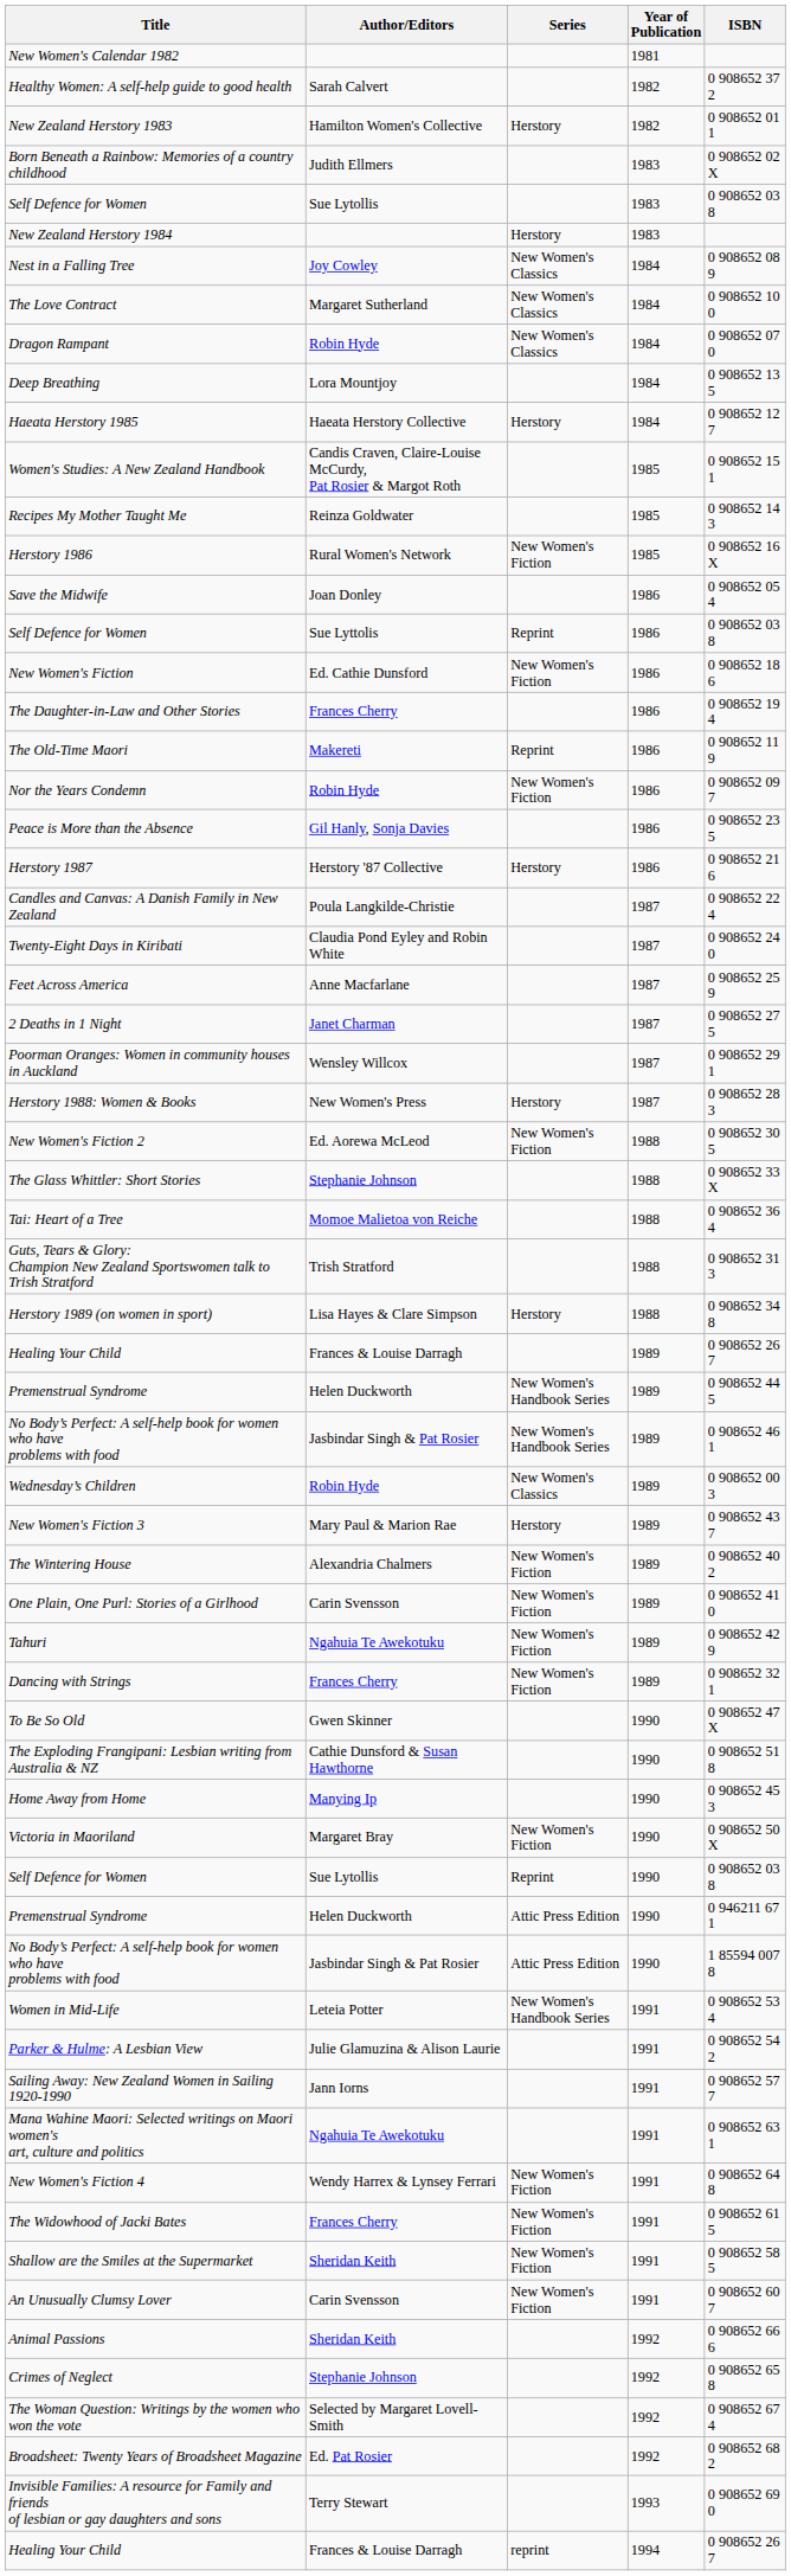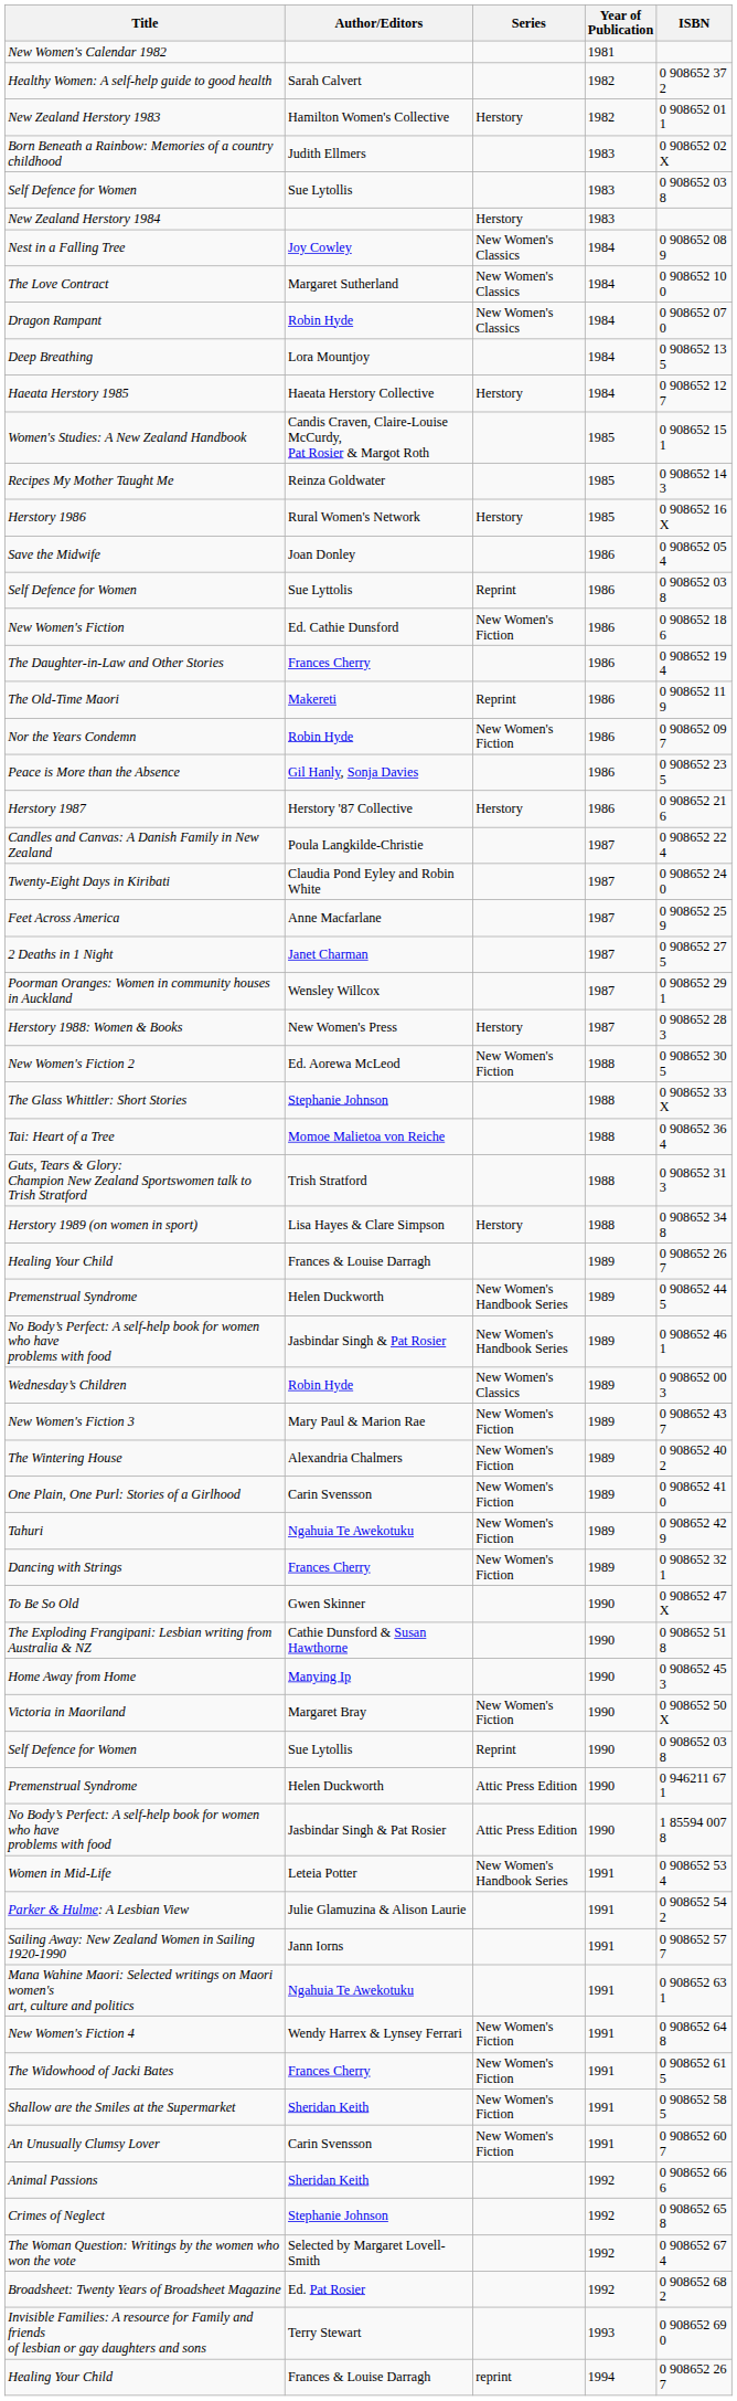 <table class="wikitable">
 <tr>
 <th>Title</th>
 <th>Author/Editors</th>
 <th>Series</th>
 <th>Year of<br>Publication</th>
 <th>ISBN</th>
 </tr>
 <tr>
 <td><em>New Women's Calendar 1982</em></td>
 <td></td>
 <td></td>
 <td>1981</td>
 <td></td>
 </tr>
 <tr>
 <td><em>Healthy Women: A self-help guide to good health</em></td>
 <td>Sarah Calvert</td>
 <td></td>
 <td>1982</td>
 <td>0 908652 37 2</td>
 </tr>
 <tr>
 <td><em>New Zealand Herstory 1983</em></td>
 <td>Hamilton Women's Collective</td>
 <td>Herstory</td>
 <td>1982</td>
 <td>0 908652 01 1</td>
 </tr>
 <tr>
 <td><em>Born Beneath a Rainbow: Memories of a country childhood</em></td>
 <td>Judith Ellmers</td>
 <td></td>
 <td>1983</td>
 <td>0 908652 02 X</td>
 </tr>
 <tr>
 <td><em>Self Defence for Women</em></td>
 <td>Sue Lytollis</td>
 <td></td>
 <td>1983</td>
 <td>0 908652 03 8</td>
 </tr>
 <tr>
 <td><em>New Zealand Herstory 1984</em></td>
 <td></td>
 <td>Herstory</td>
 <td>1983</td>
 <td></td>
 </tr>
 <tr>
 <td><em>Nest in a Falling Tree</em></td>
 <td><a href='#'>Joy Cowley</a></td>
 <td>New Women's Classics</td>
 <td>1984</td>
 <td>0 908652 08 9</td>
 </tr>
 <tr>
 <td><em>The Love Contract</em></td>
 <td>Margaret Sutherland</td>
 <td>New Women's Classics</td>
 <td>1984</td>
 <td>0 908652 10 0</td>
 </tr>
 <tr>
 <td><em>Dragon Rampant</em></td>
 <td><a href='#'>Robin Hyde</a></td>
 <td>New Women's Classics</td>
 <td>1984</td>
 <td>0 908652 07 0</td>
 </tr>
 <tr>
 <td><em>Deep Breathing</em></td>
 <td>Lora Mountjoy</td>
 <td></td>
 <td>1984</td>
 <td>0 908652 13 5</td>
 </tr>
 <tr>
 <td><em>Haeata Herstory 1985</em></td>
 <td>Haeata Herstory Collective</td>
 <td>Herstory</td>
 <td>1984</td>
 <td>0 908652 12 7</td>
 </tr>
 <tr>
 <td><em>Women's Studies: A New Zealand Handbook</em></td>
 <td>Candis Craven, Claire-Louise McCurdy,<br><a href='#'>Pat Rosier</a> & Margot Roth</td>
 <td></td>
 <td>1985</td>
 <td>0 908652 15 1</td>
 </tr>
 <tr>
 <td><em>Recipes My Mother Taught Me</em></td>
 <td>Reinza Goldwater</td>
 <td></td>
 <td>1985</td>
 <td>0 908652 14 3</td>
 </tr>
 <tr>
 <td><em>Herstory 1986</em></td>
 <td>Rural Women's Network</td>
-<td>New Women's Fiction</td>
+<td>Herstory</td>
 <td>1985</td>
 <td>0 908652 16 X</td>
 </tr>
 <tr>
 <td><em>Save the Midwife</em></td>
 <td>Joan Donley</td>
 <td></td>
 <td>1986</td>
 <td>0 908652 05 4</td>
 </tr>
 <tr>
 <td><em>Self Defence for Women</em></td>
 <td>Sue Lyttolis</td>
 <td>Reprint</td>
 <td>1986</td>
 <td>0 908652 03 8</td>
 </tr>
 <tr>
 <td><em>New Women's Fiction</em></td>
 <td>Ed. Cathie Dunsford</td>
 <td>New Women's Fiction</td>
 <td>1986</td>
 <td>0 908652 18 6</td>
 </tr>
 <tr>
 <td><em>The Daughter-in-Law and Other Stories</em></td>
 <td><a href='#'>Frances Cherry</a></td>
 <td></td>
 <td>1986</td>
 <td>0 908652 19 4</td>
 </tr>
 <tr>
 <td><em>The Old-Time Maori</em></td>
 <td><a href='#'>Makereti</a></td>
 <td>Reprint</td>
 <td>1986</td>
 <td>0 908652 11 9</td>
 </tr>
 <tr>
 <td><em>Nor the Years Condemn</em></td>
 <td><a href='#'>Robin Hyde</a></td>
 <td>New Women's Fiction</td>
 <td>1986</td>
 <td>0 908652 09 7</td>
 </tr>
 <tr>
 <td><em>Peace is More than the Absence</em></td>
 <td><a href='#'>Gil Hanly</a>, <a href='#'>Sonja Davies</a></td>
 <td></td>
 <td>1986</td>
 <td>0 908652 23 5</td>
 </tr>
 <tr>
 <td><em>Herstory 1987</em></td>
 <td>Herstory '87 Collective</td>
 <td>Herstory</td>
 <td>1986</td>
 <td>0 908652 21 6</td>
 </tr>
 <tr>
 <td><em>Candles and Canvas: A Danish Family in New Zealand</em></td>
 <td>Poula Langkilde-Christie</td>
 <td></td>
 <td>1987</td>
 <td>0 908652 22 4</td>
 </tr>
 <tr>
 <td><em>Twenty-Eight Days in Kiribati</em></td>
 <td>Claudia Pond Eyley and Robin White</td>
 <td></td>
 <td>1987</td>
 <td>0 908652 24 0</td>
 </tr>
 <tr>
 <td><em>Feet Across America</em></td>
 <td>Anne Macfarlane</td>
 <td></td>
 <td>1987</td>
 <td>0 908652 25 9</td>
 </tr>
 <tr>
 <td><em>2 Deaths in 1 Night</em></td>
 <td><a href='#'>Janet Charman</a></td>
 <td></td>
 <td>1987</td>
 <td>0 908652 27 5</td>
 </tr>
 <tr>
 <td><em>Poorman Oranges: Women in community houses in Auckland</em></td>
 <td>Wensley Willcox</td>
 <td></td>
 <td>1987</td>
 <td>0 908652 29 1</td>
 </tr>
 <tr>
 <td><em>Herstory 1988: Women & Books</em></td>
 <td>New Women's Press</td>
 <td>Herstory</td>
 <td>1987</td>
 <td>0 908652 28 3</td>
 </tr>
 <tr>
 <td><em>New Women's Fiction 2</em></td>
 <td>Ed. Aorewa McLeod</td>
 <td>New Women's Fiction</td>
 <td>1988</td>
 <td>0 908652 30 5</td>
 </tr>
 <tr>
 <td><em>The Glass Whittler: Short Stories</em></td>
 <td><a href='#'>Stephanie Johnson</a></td>
 <td></td>
 <td>1988</td>
 <td>0 908652 33 X</td>
 </tr>
 <tr>
 <td><em>Tai: Heart of a Tree</em></td>
 <td><a href='#'>Momoe Malietoa von Reiche</a></td>
 <td></td>
 <td>1988</td>
 <td>0 908652 36 4</td>
 </tr>
 <tr>
 <td><em>Guts, Tears & Glory:</em><br><em>Champion New Zealand Sportswomen talk to Trish Stratford</em></td>
 <td>Trish Stratford</td>
 <td></td>
 <td>1988</td>
 <td>0 908652 31 3</td>
 </tr>
 <tr>
 <td><em>Herstory 1989 (on women in sport)</em></td>
 <td>Lisa Hayes & Clare Simpson</td>
 <td>Herstory</td>
 <td>1988</td>
 <td>0 908652 34 8</td>
 </tr>
 <tr>
 <td><em>Healing Your Child</em></td>
 <td>Frances & Louise Darragh</td>
 <td></td>
 <td>1989</td>
 <td>0 908652 26 7</td>
 </tr>
 <tr>
 <td><em>Premenstrual Syndrome</em></td>
 <td>Helen Duckworth</td>
 <td>New Women's<br>Handbook Series</td>
 <td>1989</td>
 <td>0 908652 44 5</td>
 </tr>
 <tr>
 <td><em>No Body’s Perfect: A self-help book for women who have</em><br><em>problems with food</em></td>
 <td>Jasbindar Singh & <a href='#'>Pat Rosier</a></td>
 <td>New Women's<br>Handbook Series</td>
 <td>1989</td>
 <td>0 908652 46 1</td>
 </tr>
 <tr>
 <td><em>Wednesday’s Children</em></td>
 <td><a href='#'>Robin Hyde</a></td>
 <td>New Women's Classics</td>
 <td>1989</td>
 <td>0 908652 00 3</td>
 </tr>
 <tr>
 <td><em>New Women's Fiction 3</em></td>
 <td>Mary Paul & Marion Rae</td>
-<td>Herstory</td>
+<td>New Women's Fiction</td>
 <td>1989</td>
 <td>0 908652 43 7</td>
 </tr>
 <tr>
 <td><em>The Wintering House</em></td>
 <td>Alexandria Chalmers</td>
 <td>New Women's Fiction</td>
 <td>1989</td>
 <td>0 908652 40 2</td>
 </tr>
 <tr>
 <td><em>One Plain, One Purl: Stories of a Girlhood</em></td>
 <td>Carin Svensson</td>
 <td>New Women's Fiction</td>
 <td>1989</td>
 <td>0 908652 41 0</td>
 </tr>
 <tr>
 <td><em>Tahuri</em></td>
 <td><a href='#'>Ngahuia Te Awekotuku</a></td>
 <td>New Women's Fiction</td>
 <td>1989</td>
 <td>0 908652 42 9</td>
 </tr>
 <tr>
 <td><em>Dancing with Strings</em></td>
 <td><a href='#'>Frances Cherry</a></td>
 <td>New Women's Fiction</td>
 <td>1989</td>
 <td>0 908652 32 1</td>
 </tr>
 <tr>
 <td><em>To Be So Old</em></td>
 <td>Gwen Skinner</td>
 <td></td>
 <td>1990</td>
 <td>0 908652 47 X</td>
 </tr>
 <tr>
 <td><em>The Exploding Frangipani: Lesbian writing from Australia & NZ</em></td>
 <td>Cathie Dunsford & <a href='#'>Susan Hawthorne</a></td>
 <td></td>
 <td>1990</td>
 <td>0 908652 51 8</td>
 </tr>
 <tr>
 <td><em>Home Away from Home</em></td>
 <td><a href='#'>Manying Ip</a></td>
 <td></td>
 <td>1990</td>
 <td>0 908652 45 3</td>
 </tr>
 <tr>
 <td><em>Victoria in Maoriland</em></td>
 <td>Margaret Bray</td>
 <td>New Women's Fiction</td>
 <td>1990</td>
 <td>0 908652 50 X</td>
 </tr>
 <tr>
 <td><em>Self Defence for Women</em></td>
 <td>Sue Lytollis</td>
 <td>Reprint</td>
 <td>1990</td>
 <td>0 908652 03 8</td>
 </tr>
 <tr>
 <td><em>Premenstrual Syndrome</em></td>
 <td>Helen Duckworth</td>
 <td>Attic Press Edition</td>
 <td>1990</td>
 <td>0 946211 67 1</td>
 </tr>
 <tr>
 <td><em>No Body’s Perfect: A self-help book for women who have</em><br><em>problems with food</em></td>
 <td>Jasbindar Singh & Pat Rosier</td>
 <td>Attic Press Edition</td>
 <td>1990</td>
 <td>1 85594 007 8</td>
 </tr>
 <tr>
 <td><em>Women in Mid-Life</em></td>
 <td>Leteia Potter</td>
 <td>New Women's<br>Handbook Series</td>
 <td>1991</td>
 <td>0 908652 53 4</td>
 </tr>
 <tr>
 <td><em><a href='#'>Parker & Hulme</a>: A Lesbian View</em></td>
 <td>Julie Glamuzina & Alison Laurie</td>
 <td></td>
 <td>1991</td>
 <td>0 908652 54 2</td>
 </tr>
 <tr>
 <td><em>Sailing Away: New Zealand Women in Sailing 1920-1990</em></td>
 <td>Jann Iorns</td>
 <td></td>
 <td>1991</td>
 <td>0 908652 57 7</td>
 </tr>
 <tr>
 <td><em>Mana Wahine Maori: Selected writings on Maori women's</em><br><em>art, culture and politics</em></td>
 <td><a href='#'>Ngahuia Te Awekotuku</a></td>
 <td></td>
 <td>1991</td>
 <td>0 908652 63 1</td>
 </tr>
 <tr>
 <td><em>New Women's Fiction 4</em></td>
 <td>Wendy Harrex & Lynsey Ferrari</td>
 <td>New Women's Fiction</td>
 <td>1991</td>
 <td>0 908652 64 8</td>
 </tr>
 <tr>
 <td><em>The Widowhood of Jacki Bates</em></td>
 <td><a href='#'>Frances Cherry</a></td>
 <td>New Women's Fiction</td>
 <td>1991</td>
 <td>0 908652 61 5</td>
 </tr>
 <tr>
 <td><em>Shallow are the Smiles at the Supermarket</em></td>
 <td><a href='#'>Sheridan Keith</a></td>
 <td>New Women's Fiction</td>
 <td>1991</td>
 <td>0 908652 58 5</td>
 </tr>
 <tr>
 <td><em>An Unusually Clumsy Lover</em></td>
 <td>Carin Svensson</td>
 <td>New Women's Fiction</td>
 <td>1991</td>
 <td>0 908652 60 7</td>
 </tr>
 <tr>
 <td><em>Animal Passions</em></td>
 <td><a href='#'>Sheridan Keith</a></td>
 <td></td>
 <td>1992</td>
 <td>0 908652 66 6</td>
 </tr>
 <tr>
 <td><em>Crimes of Neglect</em></td>
 <td><a href='#'>Stephanie Johnson</a></td>
 <td></td>
 <td>1992</td>
 <td>0 908652 65 8</td>
 </tr>
 <tr>
 <td><em>The Woman Question: Writings by the women who won the vote</em></td>
 <td>Selected by Margaret Lovell-Smith</td>
 <td></td>
 <td>1992</td>
 <td>0 908652 67 4</td>
 </tr>
 <tr>
 <td><em>Broadsheet: Twenty Years of Broadsheet Magazine</em></td>
 <td>Ed. <a href='#'>Pat Rosier</a></td>
 <td></td>
 <td>1992</td>
 <td>0 908652 68 2</td>
 </tr>
 <tr>
 <td><em>Invisible Families: A resource for Family and friends</em><br><em>of lesbian or gay daughters and sons</em></td>
 <td>Terry Stewart</td>
 <td></td>
 <td>1993</td>
 <td>0 908652 69 0</td>
 </tr>
 <tr>
 <td><em>Healing Your Child</em></td>
 <td>Frances & Louise Darragh</td>
 <td>reprint</td>
 <td>1994</td>
 <td>0 908652 26 7</td>
 </tr>
 </table>
